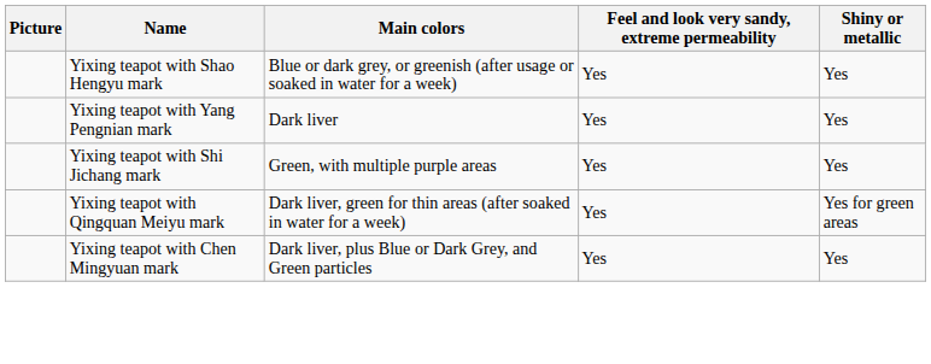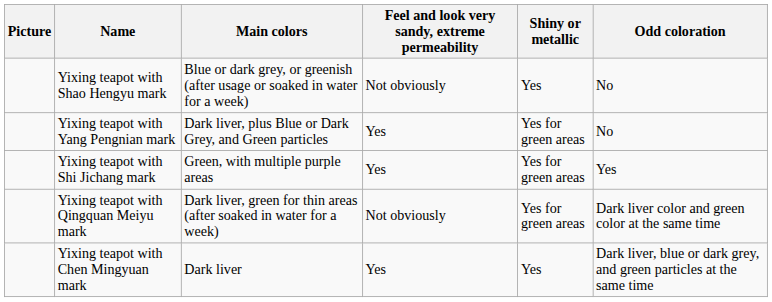 <table class="wikitable">
 <tr>
 <th>Picture</th>
 <th>Name</th>
 <th>Main colors</th>
 <th>Feel and look very sandy, extreme permeability</th>
 <th>Shiny or metallic</th>
+<th>Odd coloration</th>
 </tr>
 <tr>
 <td></td>
 <td>Yixing teapot with Shao Hengyu mark</td>
 <td>Blue or dark grey, or greenish (after usage or soaked in water for a week)</td>
+<td>Not obviously</td>
 <td>Yes</td>
-<td>Yes</td>
+<td>No</td>
 </tr>
 <tr>
 <td></td>
 <td>Yixing teapot with Yang Pengnian mark</td>
-<td>Dark liver</td>
+<td>Dark liver, plus Blue or Dark Grey, and Green particles</td>
 <td>Yes</td>
-<td>Yes</td>
+<td>Yes for green areas</td>
+<td>No</td>
 </tr>
 <tr>
 <td></td>
 <td>Yixing teapot with Shi Jichang mark</td>
 <td>Green, with multiple purple areas</td>
 <td>Yes</td>
+<td>Yes for green areas</td>
 <td>Yes</td>
 </tr>
 <tr>
 <td></td>
 <td>Yixing teapot with Qingquan Meiyu mark</td>
 <td>Dark liver, green for thin areas (after soaked in water for a week)</td>
-<td>Yes</td>
+<td>Not obviously</td>
 <td>Yes for green areas</td>
+<td>Dark liver color and green color at the same time</td>
 </tr>
 <tr>
 <td></td>
 <td>Yixing teapot with Chen Mingyuan mark</td>
-<td>Dark liver, plus Blue or Dark Grey, and Green particles</td>
+<td>Dark liver</td>
 <td>Yes</td>
 <td>Yes</td>
+<td>Dark liver, blue or dark grey, and green particles at the same time</td>
 </tr>
 </table>
